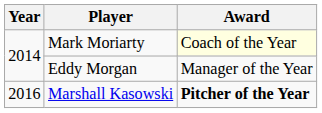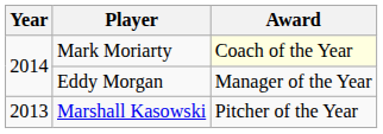 <table class="wikitable">
 <tr>
 <th>Year</th>
 <th>Player</th>
 <th>Award</th>
 </tr>
 <tr>
 <td rowspan="2">2014</td>
 <td>Mark Moriarty</td>
 <td style="background: lightyellow;">Coach of the Year</td>
 </tr>
 <tr>
 <td>Eddy Morgan</td>
 <td>Manager of the Year</td>
 </tr>
 <tr>
-<td>2016</td>
+<td>2013</td>
 <td><a href='#'>Marshall Kasowski</a></td>
-<td><strong>Pitcher of the Year</strong></td>
+<td>Pitcher of the Year</td>
 </tr>
 </table>
